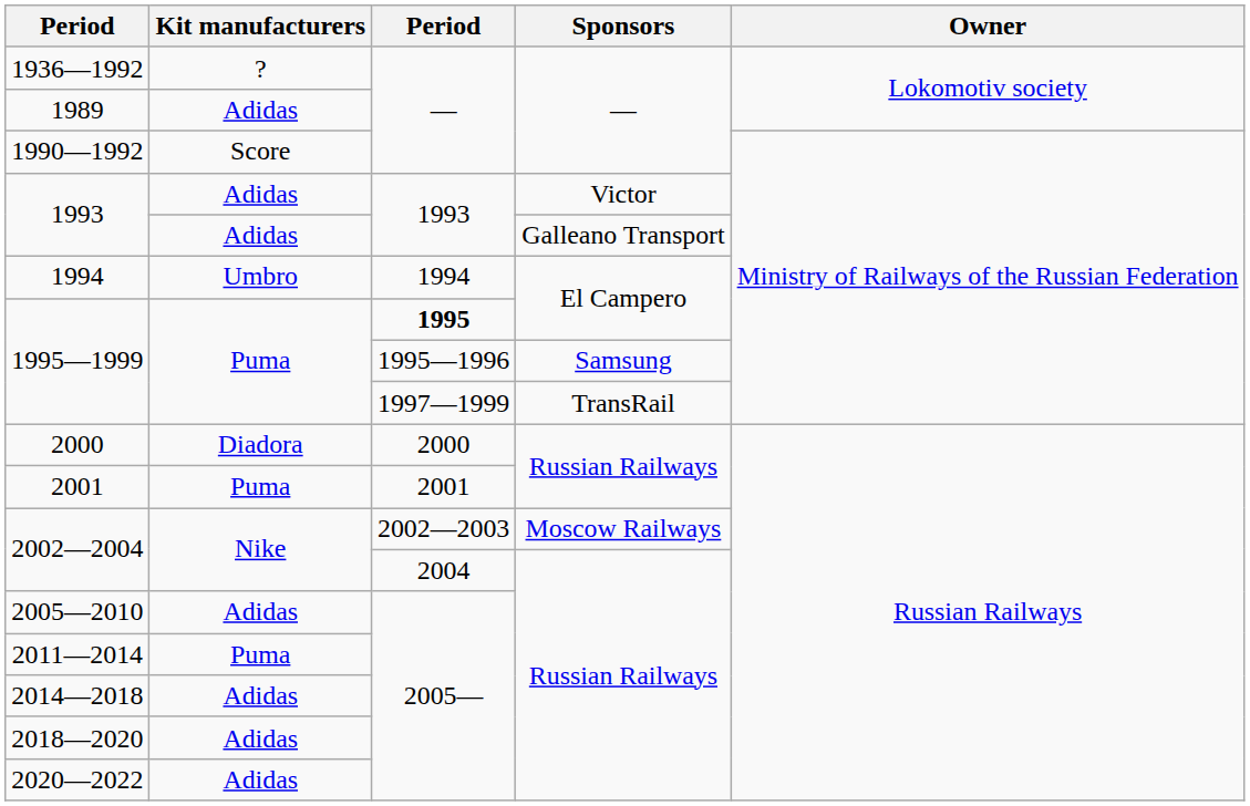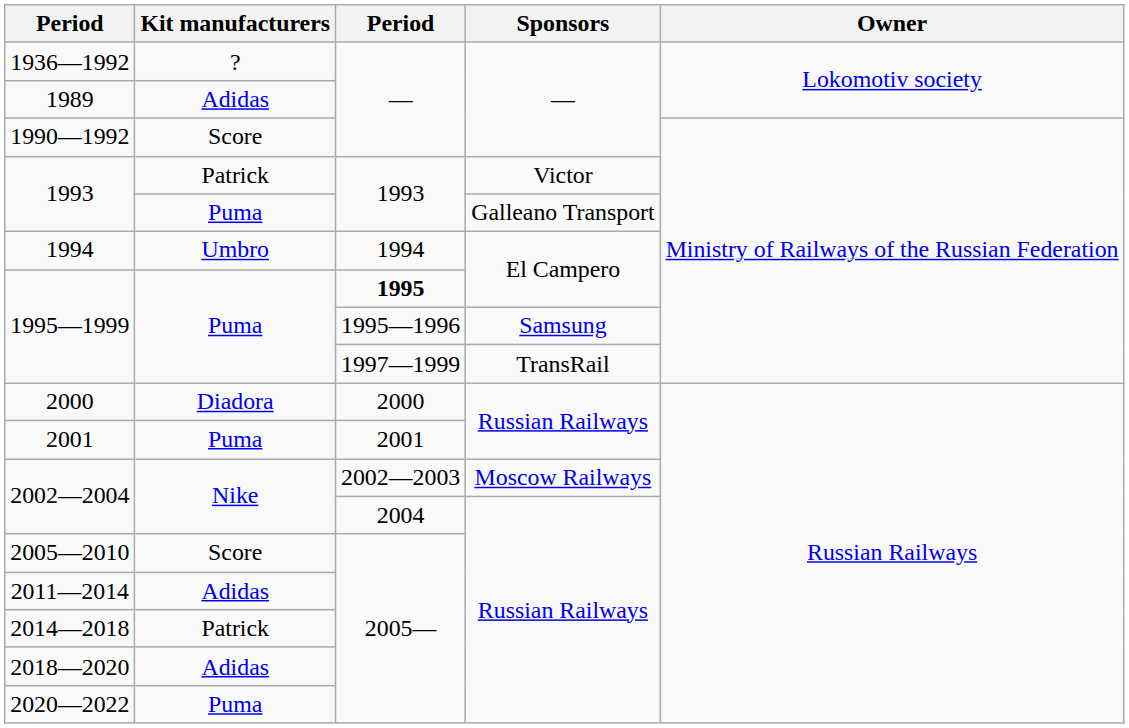 <table class="wikitable" style="text-align: center">
 <tr>
 <th>Period</th>
 <th>Kit manufacturers</th>
 <th>Period</th>
 <th>Sponsors</th>
 <th>Owner</th>
 </tr>
 <tr>
 <td>1936—1992</td>
 <td>?</td>
 <td rowspan="3">—</td>
 <td rowspan="3">—</td>
 <td rowspan="2"><a href='#'>Lokomotiv society</a></td>
 </tr>
 <tr>
 <td>1989</td>
 <td><a href='#'>Adidas</a></td>
 </tr>
 <tr>
 <td>1990—1992</td>
 <td>Score</td>
 <td rowspan="7"><a href='#'>Ministry of Railways of the Russian Federation</a></td>
 </tr>
 <tr>
 <td rowspan="2">1993</td>
-<td><a href='#'>Adidas</a></td>
+<td>Patrick</td>
 <td rowspan="2">1993</td>
 <td>Victor</td>
 </tr>
 <tr>
-<td><a href='#'>Adidas</a></td>
+<td><a href='#'>Puma</a></td>
 <td>Galleano Transport</td>
 </tr>
 <tr>
 <td>1994</td>
 <td><a href='#'>Umbro</a></td>
 <td>1994</td>
 <td rowspan="2">El Campero</td>
 </tr>
 <tr>
 <td rowspan="3">1995—1999</td>
 <td rowspan="3"><a href='#'>Puma</a></td>
 <td><strong>1995</strong></td>
 </tr>
 <tr>
 <td>1995—1996</td>
 <td><a href='#'>Samsung</a></td>
 </tr>
 <tr>
 <td>1997—1999</td>
 <td>TransRail</td>
 </tr>
 <tr>
 <td>2000</td>
 <td><a href='#'>Diadora</a></td>
 <td>2000</td>
 <td rowspan="2"><a href='#'>Russian Railways</a></td>
 <td rowspan="9"><a href='#'>Russian Railways</a></td>
 </tr>
 <tr>
 <td>2001</td>
 <td><a href='#'>Puma</a></td>
 <td>2001</td>
 </tr>
 <tr>
 <td rowspan="2">2002—2004</td>
 <td rowspan="2"><a href='#'>Nike</a></td>
 <td>2002—2003</td>
 <td><a href='#'>Moscow Railways</a></td>
 </tr>
 <tr>
 <td>2004</td>
 <td rowspan="6"><a href='#'>Russian Railways</a></td>
 </tr>
 <tr>
 <td>2005—2010</td>
-<td><a href='#'>Adidas</a></td>
+<td>Score</td>
 <td rowspan="5">2005—</td>
 </tr>
 <tr>
 <td>2011—2014</td>
-<td><a href='#'>Puma</a></td>
+<td><a href='#'>Adidas</a></td>
 </tr>
 <tr>
 <td>2014—2018</td>
-<td><a href='#'>Adidas</a></td>
+<td>Patrick</td>
 </tr>
 <tr>
 <td>2018—2020</td>
 <td><a href='#'>Adidas</a></td>
 </tr>
 <tr>
 <td>2020—2022</td>
-<td><a href='#'>Adidas</a></td>
+<td><a href='#'>Puma</a></td>
 </tr>
 </table>
